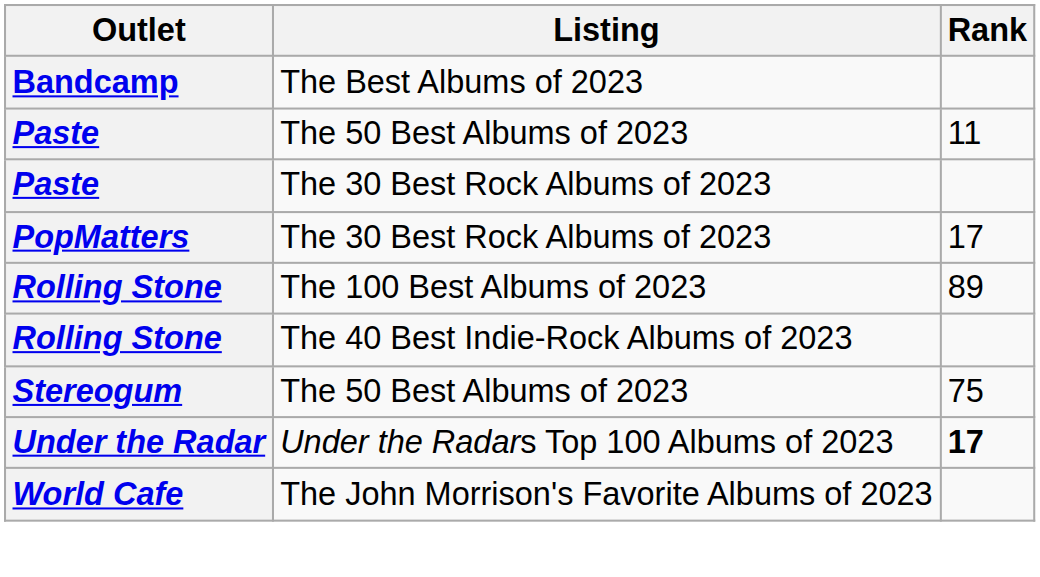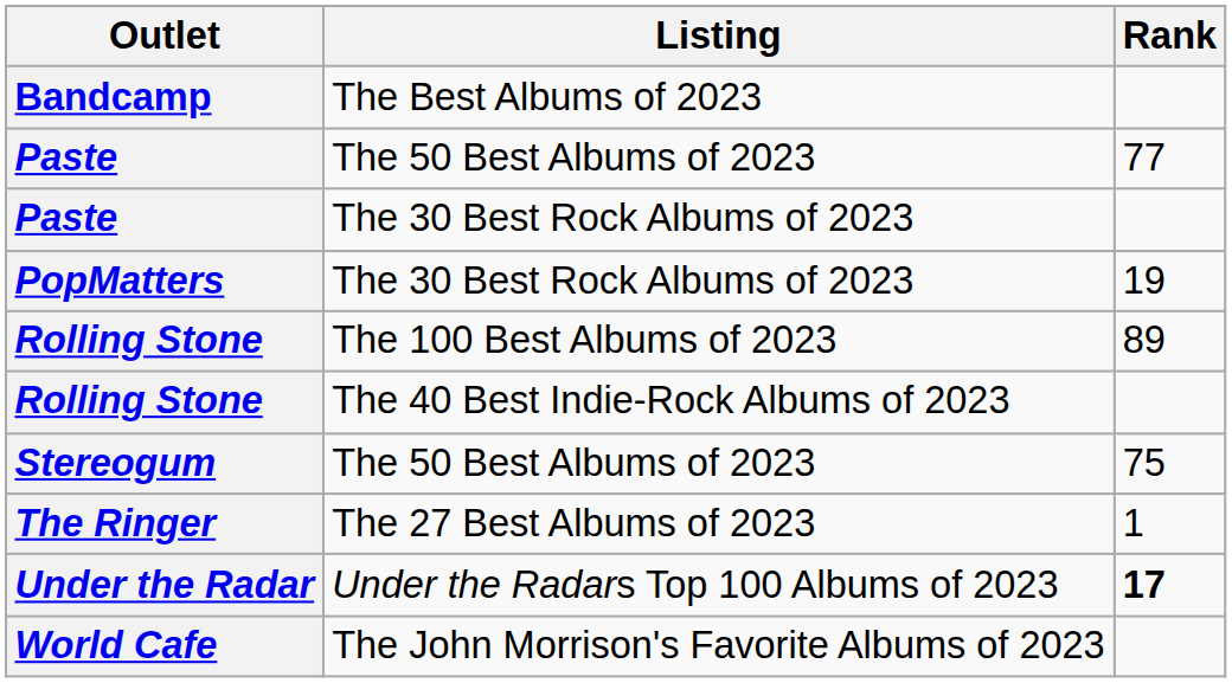 <table class="wikitable">
 <tr>
 <th scope="col">Outlet</th>
 <th scope="col">Listing</th>
 <th scope="col">Rank</th>
 </tr>
 <tr>
 <th scope="row" style="text-align:left;"><a href='#'>Bandcamp</a></th>
 <td>The Best Albums of 2023</td>
 <td></td>
 </tr>
 <tr>
 <th scope="row" style="text-align:left;"><em><a href='#'>Paste</a></em></th>
 <td>The 50 Best Albums of 2023</td>
-<td>11</td>
+<td>77</td>
 </tr>
 <tr>
 <th scope="row" style="text-align:left;"><em><a href='#'>Paste</a></em></th>
 <td>The 30 Best Rock Albums of 2023</td>
 <td></td>
 </tr>
 <tr>
 <th scope="row" style="text-align:left;"><em><a href='#'>PopMatters</a></em></th>
 <td>The 30 Best Rock Albums of 2023</td>
-<td>17</td>
+<td>19</td>
 </tr>
 <tr>
 <th scope="row" style="text-align:left;"><em><a href='#'>Rolling Stone</a></em></th>
 <td>The 100 Best Albums of 2023</td>
 <td>89</td>
 </tr>
 <tr>
 <th scope="row" style="text-align:left;"><em><a href='#'>Rolling Stone</a></em></th>
 <td>The 40 Best Indie-Rock Albums of 2023</td>
 <td></td>
 </tr>
 <tr>
 <th scope="row" style="text-align:left;"><em><a href='#'>Stereogum</a></em></th>
 <td>The 50 Best Albums of 2023</td>
 <td>75</td>
 </tr>
 <tr>
+<th scope="col" style="text-align:left;"><em><a href='#'>The Ringer</a></em></th>
+<td>The 27 Best Albums of 2023</td>
+<td>1</td>
+</tr>
+<tr>
 <th scope="row" style="text-align:left;"><em><a href='#'>Under the Radar</a></em></th>
 <td><em>Under the Radar</em>s Top 100 Albums of 2023</td>
 <td><strong>17</strong></td>
 </tr>
 <tr>
 <th scope="row" style="text-align:left;"><em><a href='#'>World Cafe</a></em></th>
 <td>The John Morrison's Favorite Albums of 2023</td>
 <td></td>
 </tr>
 </table>
